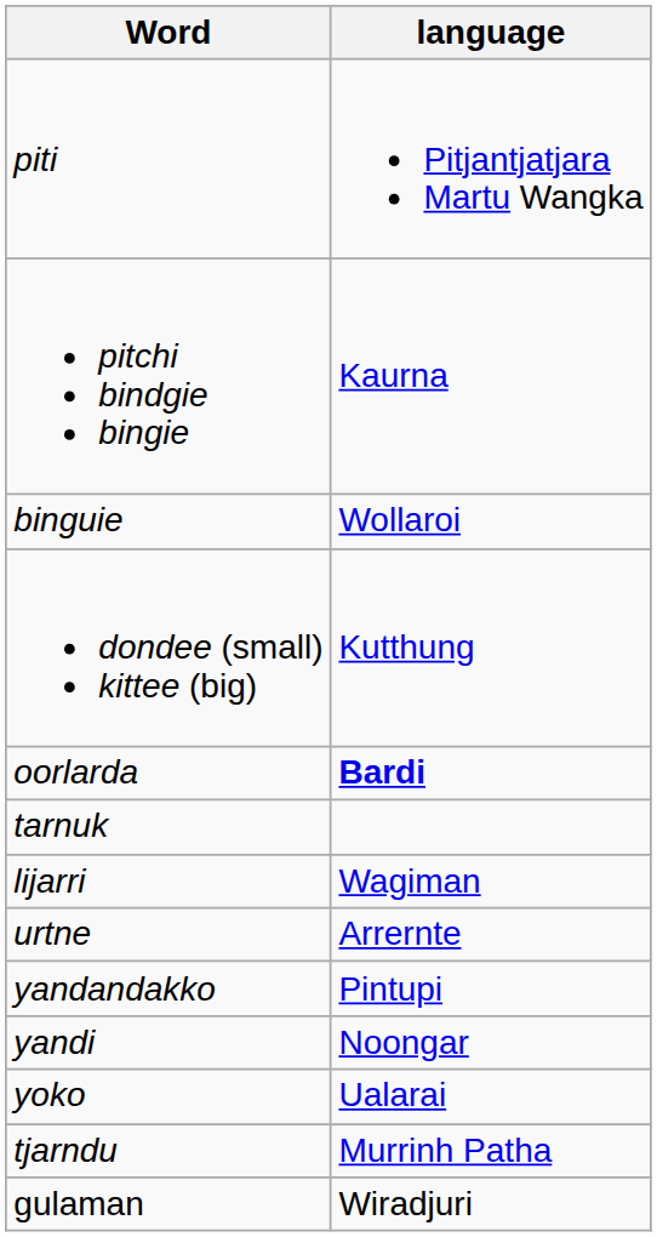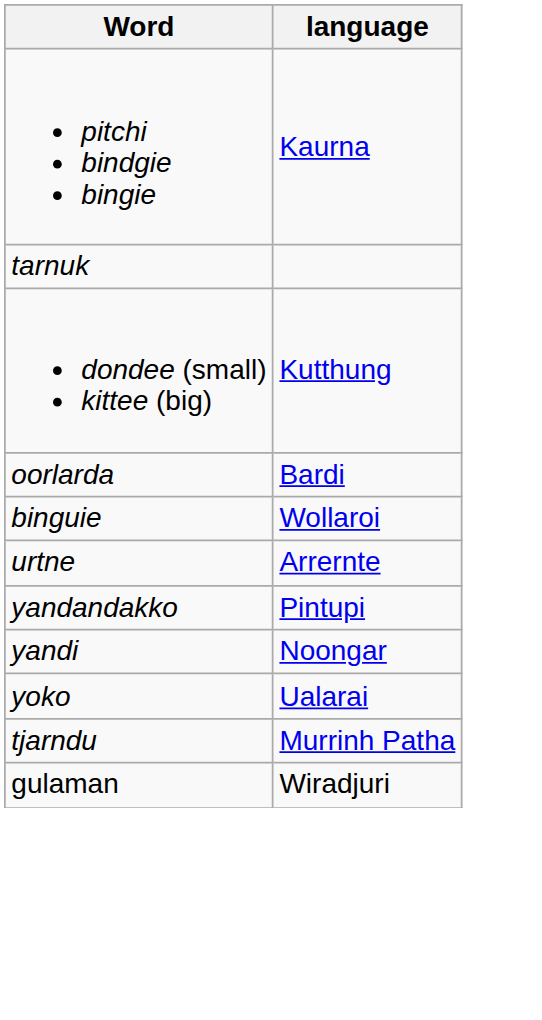 <table class="wikitable">
 <tr>
 <th>Word</th>
 <th>language</th>
 </tr>
 <tr>
-<td><em>piti</em></td>
-<td><br><ul><li><a href='#'>Pitjantjatjara</a></li><li><a href='#'>Martu</a> Wangka</li></ul></td>
-</tr>
-<tr>
 <td><br><ul><li><em>pitchi</em></li><li><em>bindgie</em></li><li><em>bingie</em></li></ul></td>
 <td><a href='#'>Kaurna</a></td>
 </tr>
 <tr>
-<td><em>binguie</em></td>
-<td><a href='#'>Wollaroi</a></td>
+<td><em>tarnuk</em></td>
+<td></td>
 </tr>
 <tr>
 <td><br><ul><li><em>dondee</em> (small)</li><li><em>kittee</em> (big)</li></ul></td>
 <td><a href='#'>Kutthung</a></td>
 </tr>
 <tr>
 <td><em>oorlarda</em></td>
-<td><strong><a href='#'>Bardi</a></strong></td>
+<td><a href='#'>Bardi</a></td>
 </tr>
 <tr>
-<td><em>tarnuk</em></td>
-<td></td>
-</tr>
-<tr>
-<td><em>lijarri</em></td>
-<td><a href='#'>Wagiman</a></td>
+<td><em>binguie</em></td>
+<td><a href='#'>Wollaroi</a></td>
 </tr>
 <tr>
 <td><em>urtne</em></td>
 <td><a href='#'>Arrernte</a></td>
 </tr>
 <tr>
 <td><em>yandandakko</em></td>
 <td><a href='#'>Pintupi</a></td>
 </tr>
 <tr>
 <td><em>yandi</em></td>
 <td><a href='#'>Noongar</a></td>
 </tr>
 <tr>
 <td><em>yoko</em></td>
 <td><a href='#'>Ualarai</a></td>
 </tr>
 <tr>
 <td><em>tjarndu</em></td>
 <td><a href='#'>Murrinh Patha</a></td>
 </tr>
 <tr>
 <td>gulaman</td>
 <td>Wiradjuri</td>
 </tr>
 </table>
